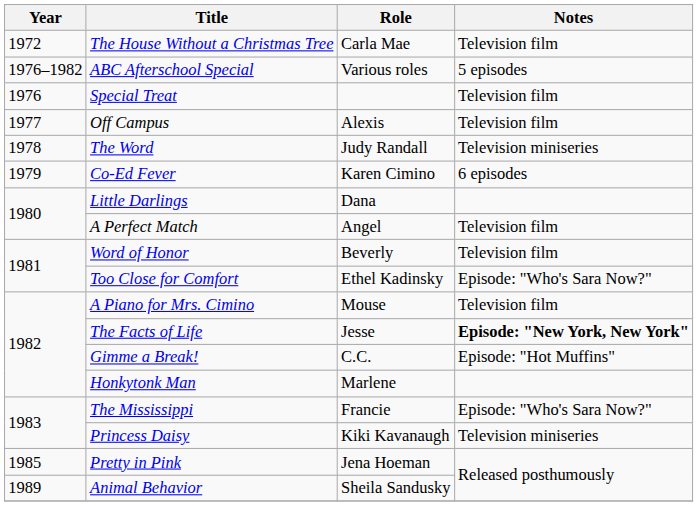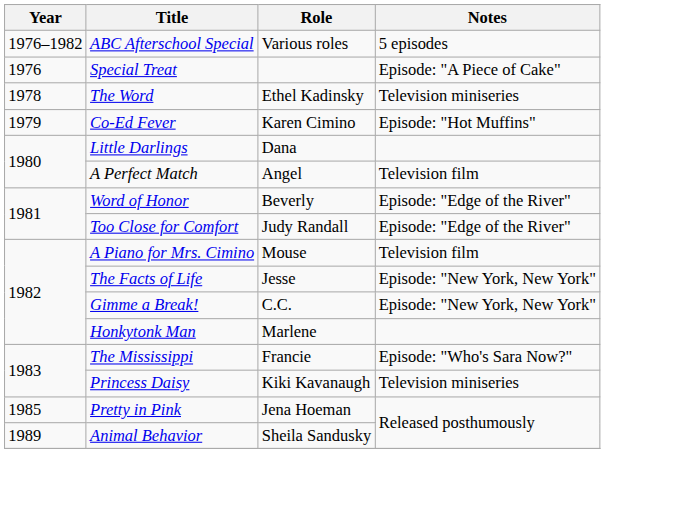 <table class="wikitable sortable">
 <tr>
 <th>Year</th>
 <th>Title</th>
 <th>Role</th>
 <th class="unsortable">Notes</th>
-</tr>
-<tr>
-<td>1972</td>
-<td><em><a href='#'>The House Without a Christmas Tree</a></em></td>
-<td>Carla Mae</td>
-<td>Television film</td>
 </tr>
 <tr>
 <td>1976–1982</td>
 <td><em><a href='#'>ABC Afterschool Special</a></em></td>
 <td>Various roles</td>
 <td>5 episodes</td>
 </tr>
 <tr>
 <td>1976</td>
 <td><em><a href='#'>Special Treat</a></em></td>
 <td></td>
-<td>Television film</td>
-</tr>
-<tr>
-<td>1977</td>
-<td><em>Off Campus</em></td>
-<td>Alexis</td>
-<td>Television film</td>
+<td>Episode: "A Piece of Cake"</td>
 </tr>
 <tr>
 <td>1978</td>
 <td><em><a href='#'>The Word</a></em></td>
-<td>Judy Randall</td>
+<td>Ethel Kadinsky</td>
 <td>Television miniseries</td>
 </tr>
 <tr>
 <td>1979</td>
 <td><em><a href='#'>Co-Ed Fever</a></em></td>
 <td>Karen Cimino</td>
-<td>6 episodes</td>
+<td>Episode: "Hot Muffins"</td>
 </tr>
 <tr>
 <td rowspan= "2">1980</td>
 <td><em><a href='#'>Little Darlings</a></em></td>
 <td>Dana</td>
 <td></td>
 </tr>
 <tr>
 <td><em>A Perfect Match</em></td>
 <td>Angel</td>
 <td>Television film</td>
 </tr>
 <tr>
 <td rowspan= "2">1981</td>
 <td><em><a href='#'>Word of Honor</a></em></td>
 <td>Beverly</td>
-<td>Television film</td>
+<td>Episode: "Edge of the River"</td>
 </tr>
 <tr>
 <td><em><a href='#'>Too Close for Comfort</a></em></td>
-<td>Ethel Kadinsky</td>
-<td>Episode: "Who's Sara Now?"</td>
+<td>Judy Randall</td>
+<td>Episode: "Edge of the River"</td>
 </tr>
 <tr>
 <td rowspan= "4">1982</td>
 <td><em><a href='#'>A Piano for Mrs. Cimino</a></em></td>
 <td>Mouse</td>
 <td>Television film</td>
 </tr>
 <tr>
 <td><em><a href='#'>The Facts of Life</a></em></td>
 <td>Jesse</td>
-<td><strong>Episode: "New York, New York"</strong></td>
+<td>Episode: "New York, New York"</td>
 </tr>
 <tr>
 <td><em><a href='#'>Gimme a Break!</a></em></td>
 <td>C.C.</td>
-<td>Episode: "Hot Muffins"</td>
+<td>Episode: "New York, New York"</td>
 </tr>
 <tr>
 <td><em><a href='#'>Honkytonk Man</a></em></td>
 <td>Marlene</td>
 <td></td>
 </tr>
 <tr>
 <td rowspan= "2">1983</td>
 <td><em><a href='#'>The Mississippi</a></em></td>
 <td>Francie</td>
 <td>Episode: "Who's Sara Now?"</td>
 </tr>
 <tr>
 <td><em><a href='#'>Princess Daisy</a></em></td>
 <td>Kiki Kavanaugh</td>
 <td>Television miniseries</td>
 </tr>
 <tr>
 <td>1985</td>
 <td><em><a href='#'>Pretty in Pink</a></em></td>
 <td>Jena Hoeman</td>
 <td rowspan= "2">Released posthumously</td>
 </tr>
 <tr>
 <td>1989</td>
 <td><em><a href='#'>Animal Behavior</a></em></td>
 <td>Sheila Sandusky</td>
 </tr>
 <tr>
 </tr>
 </table>
